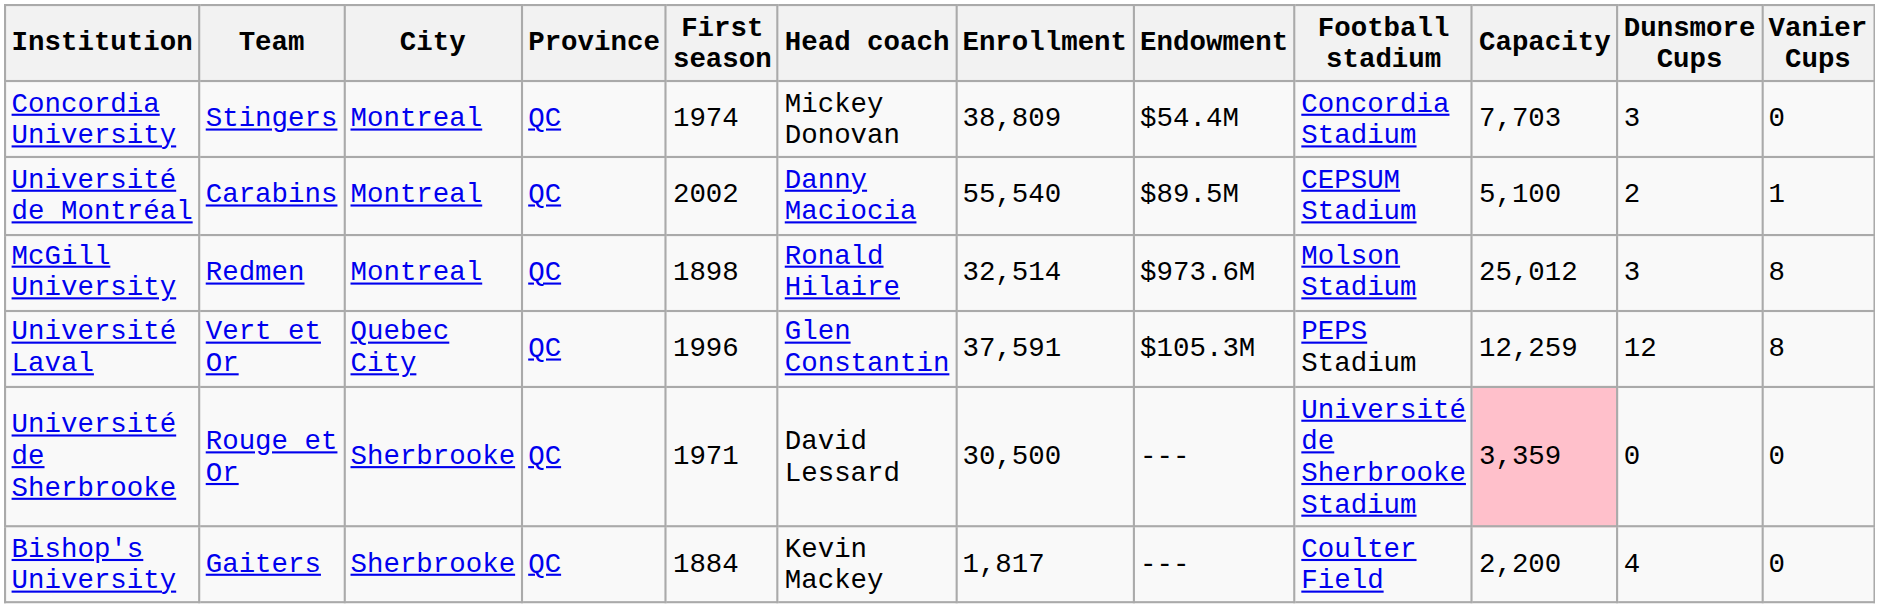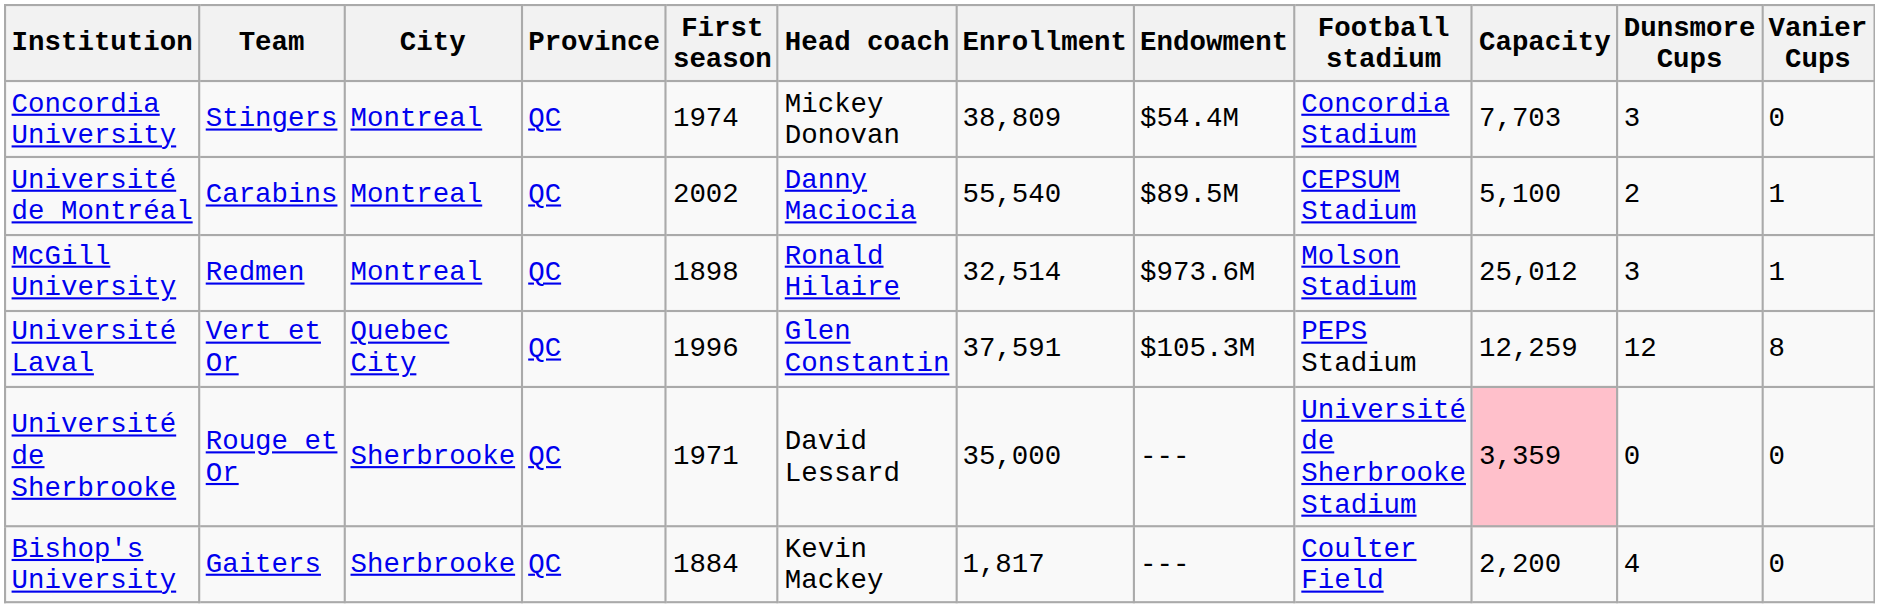 <table class="wikitable">
 <tr>
 <th>Institution</th>
 <th>Team</th>
 <th>City</th>
 <th>Province</th>
 <th>First season</th>
 <th>Head coach</th>
 <th>Enrollment</th>
 <th>Endowment</th>
 <th>Football stadium</th>
 <th>Capacity</th>
 <th>Dunsmore Cups</th>
 <th>Vanier Cups</th>
 </tr>
 <tr>
 <td><a href='#'>Concordia University</a></td>
 <td><a href='#'>Stingers</a></td>
 <td><a href='#'>Montreal</a></td>
 <td><a href='#'>QC</a></td>
 <td>1974</td>
 <td>Mickey Donovan</td>
 <td>38,809</td>
 <td>$54.4M</td>
 <td><a href='#'>Concordia Stadium</a></td>
 <td>7,703</td>
 <td>3</td>
 <td>0</td>
 </tr>
 <tr>
 <td><a href='#'>Université de Montréal</a></td>
 <td><a href='#'>Carabins</a></td>
 <td><a href='#'>Montreal</a></td>
 <td><a href='#'>QC</a></td>
 <td>2002</td>
 <td><a href='#'>Danny Maciocia</a></td>
 <td>55,540</td>
 <td>$89.5M</td>
 <td><a href='#'>CEPSUM Stadium</a></td>
 <td>5,100</td>
 <td>2</td>
 <td>1</td>
 </tr>
 <tr>
 <td><a href='#'>McGill University</a></td>
 <td><a href='#'>Redmen</a></td>
 <td><a href='#'>Montreal</a></td>
 <td><a href='#'>QC</a></td>
 <td>1898</td>
 <td><a href='#'>Ronald Hilaire</a></td>
 <td>32,514</td>
 <td>$973.6M</td>
 <td><a href='#'>Molson Stadium</a></td>
 <td>25,012</td>
 <td>3</td>
-<td>8</td>
+<td>1</td>
 </tr>
 <tr>
 <td><a href='#'>Université Laval</a></td>
 <td><a href='#'>Vert et Or</a></td>
 <td><a href='#'>Quebec City</a></td>
 <td><a href='#'>QC</a></td>
 <td>1996</td>
 <td><a href='#'>Glen Constantin</a></td>
 <td>37,591</td>
 <td>$105.3M</td>
 <td><a href='#'>PEPS</a> Stadium</td>
 <td>12,259</td>
 <td>12</td>
 <td>8</td>
 </tr>
 <tr>
 <td><a href='#'>Université de Sherbrooke</a></td>
 <td><a href='#'>Rouge et Or</a></td>
 <td><a href='#'>Sherbrooke</a></td>
 <td><a href='#'>QC</a></td>
 <td>1971</td>
 <td>David Lessard</td>
-<td>30,500</td>
+<td>35,000</td>
 <td>---</td>
 <td><a href='#'>Université de Sherbrooke Stadium</a></td>
 <td style="background: pink;">3,359</td>
 <td>0</td>
 <td>0</td>
 </tr>
 <tr>
 <td><a href='#'>Bishop's University</a></td>
 <td><a href='#'>Gaiters</a></td>
 <td><a href='#'>Sherbrooke</a></td>
 <td><a href='#'>QC</a></td>
 <td>1884</td>
 <td>Kevin Mackey</td>
 <td>1,817</td>
 <td>---</td>
 <td><a href='#'>Coulter Field</a></td>
 <td>2,200</td>
 <td>4</td>
 <td>0</td>
 </tr>
 </table>
